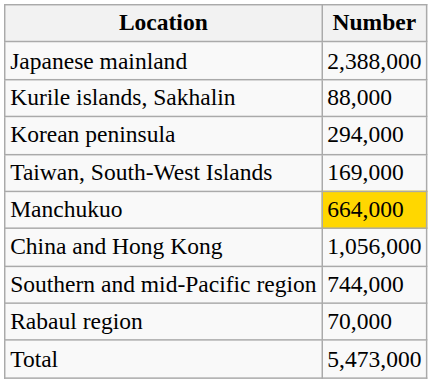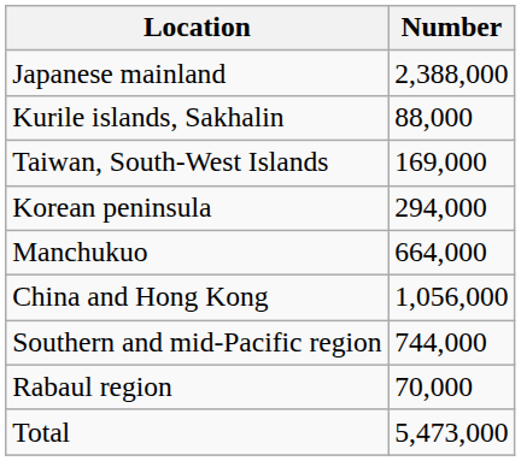 <table class="wikitable">
 <tr>
 <th>Location</th>
 <th>Number</th>
 </tr>
 <tr>
 <td>Japanese mainland</td>
 <td>2,388,000</td>
 </tr>
 <tr>
 <td>Kurile islands, Sakhalin</td>
 <td>88,000</td>
 </tr>
 <tr>
+<td>Taiwan, South-West Islands</td>
+<td>169,000</td>
+</tr>
+<tr>
 <td>Korean peninsula</td>
 <td>294,000</td>
 </tr>
 <tr>
-<td>Taiwan, South-West Islands</td>
-<td>169,000</td>
-</tr>
-<tr>
 <td>Manchukuo</td>
-<td style="background: gold;">664,000</td>
+<td>664,000</td>
 </tr>
 <tr>
 <td>China and Hong Kong</td>
 <td>1,056,000</td>
 </tr>
 <tr>
 <td>Southern and mid-Pacific region</td>
 <td>744,000</td>
 </tr>
 <tr>
 <td>Rabaul region</td>
 <td>70,000</td>
 </tr>
 <tr>
 <td>Total</td>
 <td>5,473,000</td>
 </tr>
 </table>
